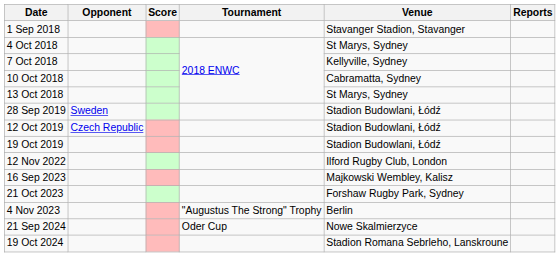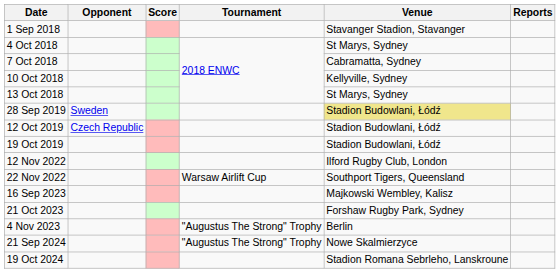 <table class=wikitable>
 <tr>
 <th>Date</th>
 <th>Opponent</th>
 <th>Score</th>
 <th>Tournament</th>
 <th>Venue</th>
 <th>Reports</th>
 </tr>
 <tr>
 <td>1 Sep 2018</td>
 <td></td>
 <td bgcolor="#FFBBBB"></td>
 <td align=center></td>
 <td> Stavanger Stadion, Stavanger</td>
 <td></td>
 </tr>
 <tr>
 <td>4 Oct 2018</td>
 <td></td>
 <td bgcolor="#CCFFCC"></td>
 <td rowspan=4><a href='#'>2018 ENWC</a></td>
 <td> St Marys, Sydney</td>
 <td></td>
 </tr>
 <tr>
 <td>7 Oct 2018</td>
 <td></td>
 <td bgcolor="#CCFFCC"></td>
-<td> Kellyville, Sydney</td>
+<td> Cabramatta, Sydney</td>
 <td></td>
 </tr>
 <tr>
 <td>10 Oct 2018</td>
 <td></td>
 <td bgcolor="#CCFFCC"></td>
-<td> Cabramatta, Sydney</td>
+<td> Kellyville, Sydney</td>
 <td></td>
 </tr>
 <tr>
 <td>13 Oct 2018</td>
 <td></td>
 <td bgcolor="#CCFFCC"></td>
 <td> St Marys, Sydney</td>
 <td></td>
 </tr>
 <tr>
 <td>28 Sep 2019</td>
 <td> <a href='#'>Sweden</a></td>
 <td bgcolor="#CCFFCC"></td>
 <td></td>
-<td> Stadion Budowlani, Łódź</td>
+<td style="background: khaki;"> Stadion Budowlani, Łódź</td>
 <td></td>
 </tr>
 <tr>
 <td>12 Oct 2019</td>
 <td> <a href='#'>Czech Republic</a></td>
 <td bgcolor="#FFBBBB"></td>
 <td></td>
 <td> Stadion Budowlani, Łódź</td>
 <td></td>
 </tr>
 <tr>
 <td>19 Oct 2019</td>
 <td></td>
 <td bgcolor="#FFBBBB"></td>
 <td></td>
 <td> Stadion Budowlani, Łódź</td>
 <td></td>
 </tr>
 <tr>
 <td>12 Nov 2022</td>
 <td></td>
 <td bgcolor="#CCFFCC"></td>
 <td align=center></td>
 <td> Ilford Rugby Club, London</td>
+<td></td>
+</tr>
+<tr>
+<td>22 Nov 2022</td>
+<td></td>
+<td bgcolor="#FFBBBB"></td>
+<td>Warsaw Airlift Cup</td>
+<td> Southport Tigers, Queensland</td>
 <td></td>
 </tr>
 <tr>
 <td>16 Sep 2023</td>
 <td></td>
 <td bgcolor="#FFBBBB"></td>
 <td align=center></td>
 <td> Majkowski Wembley, Kalisz</td>
 <td></td>
 </tr>
 <tr>
 <td>21 Oct 2023</td>
 <td></td>
 <td bgcolor="#CCFFCC"></td>
 <td align=center></td>
 <td> Forshaw Rugby Park, Sydney</td>
 <td></td>
 </tr>
 <tr>
 <td>4 Nov 2023</td>
 <td></td>
 <td bgcolor="#FFBBBB"></td>
 <td>"Augustus The Strong" Trophy</td>
 <td> Berlin</td>
 <td></td>
 </tr>
 <tr>
 <td>21 Sep 2024</td>
 <td></td>
 <td bgcolor="#FFBBBB"></td>
-<td>Oder Cup</td>
+<td>"Augustus The Strong" Trophy</td>
 <td> Nowe Skalmierzyce</td>
 <td></td>
 </tr>
 <tr>
 <td>19 Oct 2024</td>
 <td></td>
 <td bgcolor="#FFBBBB"></td>
 <td align=center></td>
 <td> Stadion Romana Sebrleho, Lanskroune</td>
 <td></td>
 </tr>
 </table>
